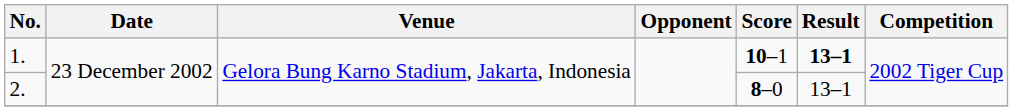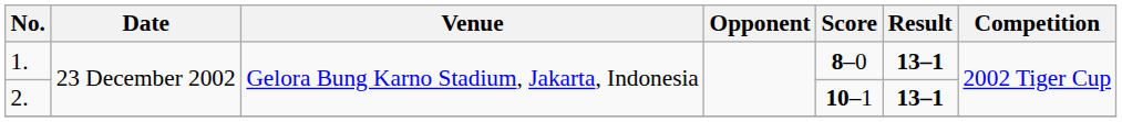 <table class="wikitable">
 <tr>
 <th>No.</th>
 <th>Date</th>
 <th>Venue</th>
 <th>Opponent</th>
 <th>Score</th>
 <th>Result</th>
 <th>Competition</th>
 </tr>
 <tr>
 <td>1.</td>
 <td rowspan=2>23 December 2002</td>
 <td rowspan=2><a href='#'>Gelora Bung Karno Stadium</a>, <a href='#'>Jakarta</a>, Indonesia</td>
 <td rowspan=2></td>
-<td align=center><strong>10</strong>–1</td>
+<td align=center><strong>8</strong>–0</td>
 <td align=center><strong>13–1</strong></td>
 <td rowspan=2><a href='#'>2002 Tiger Cup</a></td>
 </tr>
 <tr>
 <td>2.</td>
-<td align=center><strong>8</strong>–0</td>
-<td align=center>13–1</td>
+<td align=center><strong>10</strong>–1</td>
+<td align=center><strong>13–1</strong></td>
 </tr>
 <tr>
 </tr>
 </table>
